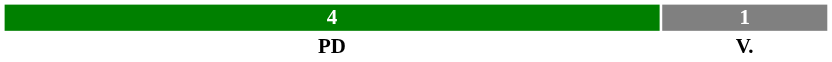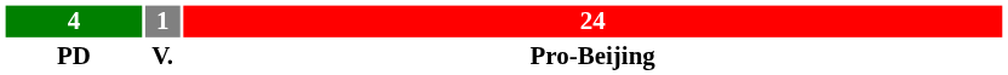 <table style="width:50%; text-align:center;">
 <tr style="color:white;">
 <td style="background:green; width:13.79%;"><strong>4</strong></td>
 <td style="background:gray; width:3.48%;"><strong>1</strong></td>
+<td style="background:red; width:82.76%;"><strong>24</strong></td>
 </tr>
 <tr>
 <td><span><strong>PD</strong></span></td>
 <td><span><strong>V.</strong></span></td>
+<td><span><strong>Pro-Beijing</strong></span></td>
 </tr>
 </table>
